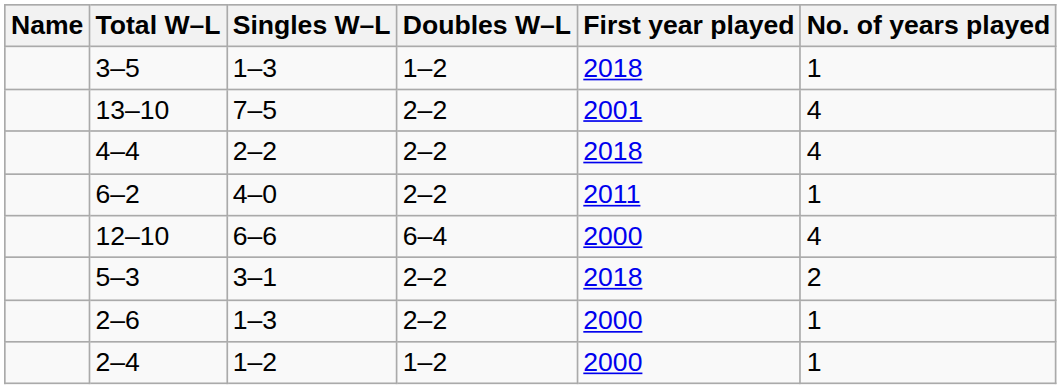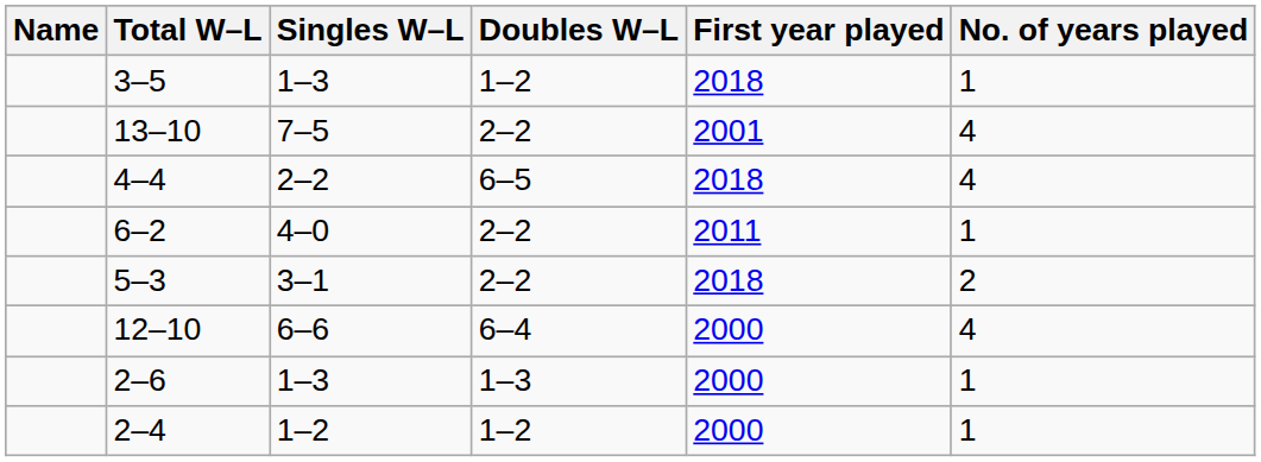 <table class="sortable wikitable">
 <tr>
 <th>Name</th>
 <th>Total W–L</th>
 <th>Singles W–L</th>
 <th>Doubles W–L</th>
 <th>First year played</th>
 <th>No. of years played</th>
 </tr>
 <tr>
 <td></td>
 <td>3–5</td>
 <td>1–3</td>
 <td>1–2</td>
 <td><a href='#'>2018</a></td>
 <td>1</td>
 </tr>
 <tr>
 <td></td>
 <td>13–10</td>
 <td>7–5</td>
 <td>2–2</td>
 <td><a href='#'>2001</a></td>
 <td>4</td>
 </tr>
 <tr>
 <td></td>
 <td>4–4</td>
 <td>2–2</td>
-<td>2–2</td>
+<td>6–5</td>
 <td><a href='#'>2018</a></td>
 <td>4</td>
 </tr>
 <tr>
 <td></td>
 <td>6–2</td>
 <td>4–0</td>
 <td>2–2</td>
 <td><a href='#'>2011</a></td>
 <td>1</td>
 </tr>
 <tr>
 <td></td>
+<td>5–3</td>
+<td>3–1</td>
+<td>2–2</td>
+<td><a href='#'>2018</a></td>
+<td>2</td>
+</tr>
+<tr>
+<td></td>
 <td>12–10</td>
 <td>6–6</td>
 <td>6–4</td>
 <td><a href='#'>2000</a></td>
 <td>4</td>
 </tr>
 <tr>
 <td></td>
-<td>5–3</td>
-<td>3–1</td>
-<td>2–2</td>
-<td><a href='#'>2018</a></td>
-<td>2</td>
-</tr>
-<tr>
-<td></td>
 <td>2–6</td>
 <td>1–3</td>
-<td>2–2</td>
+<td>1–3</td>
 <td><a href='#'>2000</a></td>
 <td>1</td>
 </tr>
 <tr>
 <td></td>
 <td>2–4</td>
 <td>1–2</td>
 <td>1–2</td>
 <td><a href='#'>2000</a></td>
 <td>1</td>
 </tr>
 </table>
